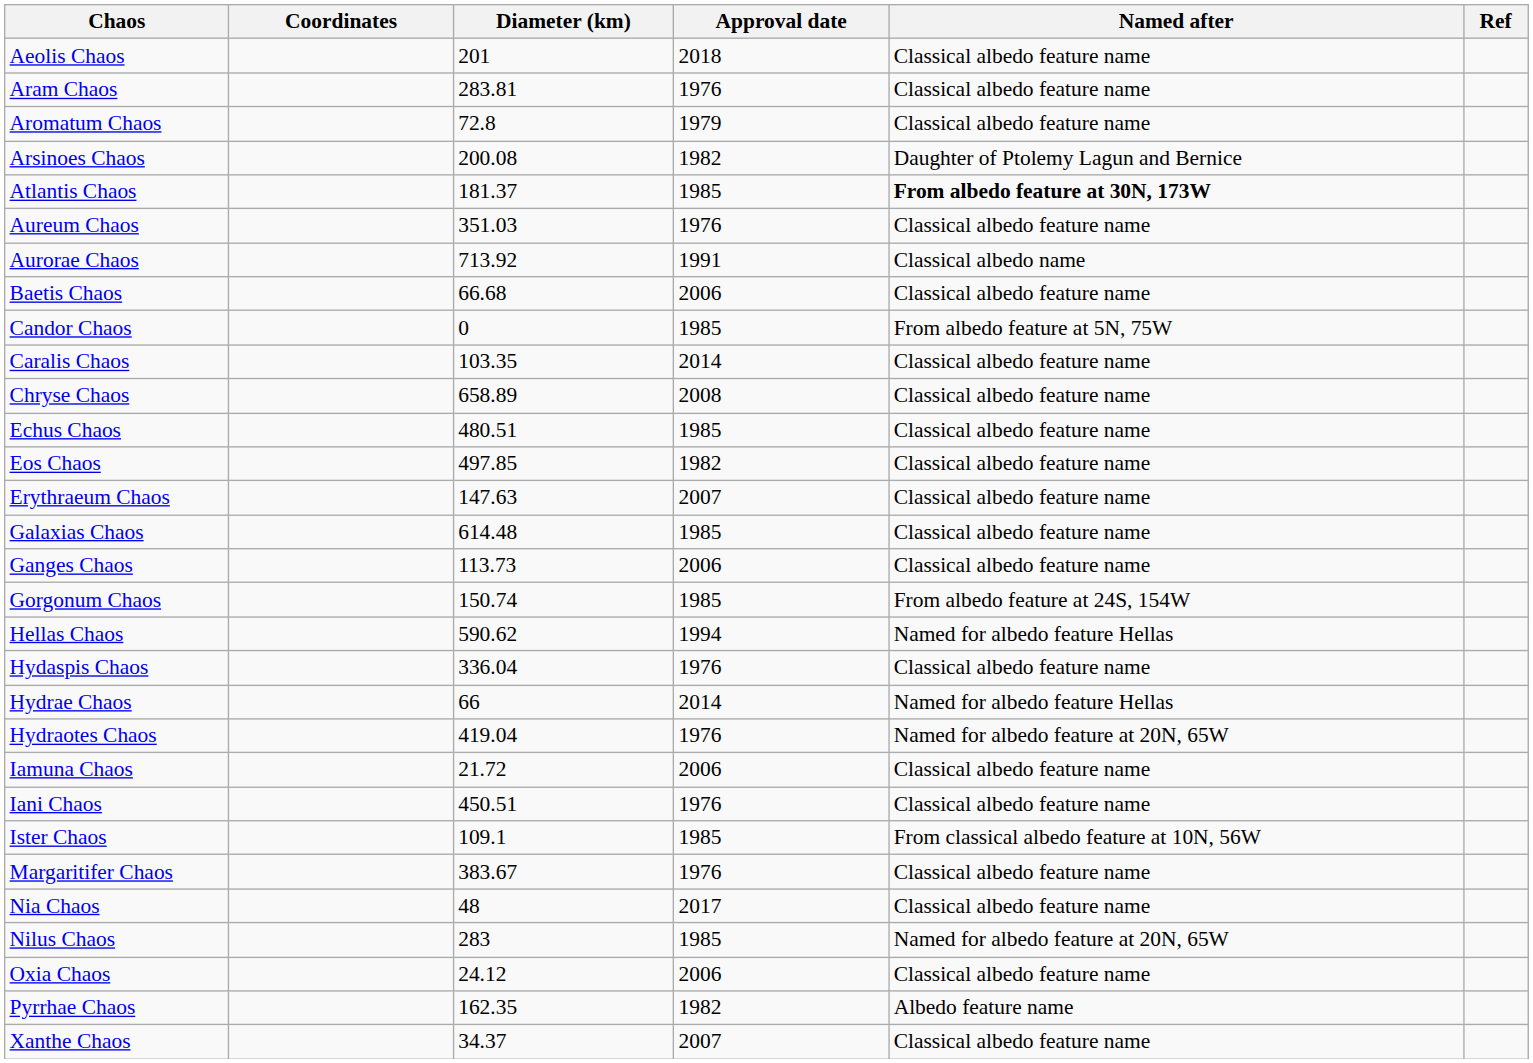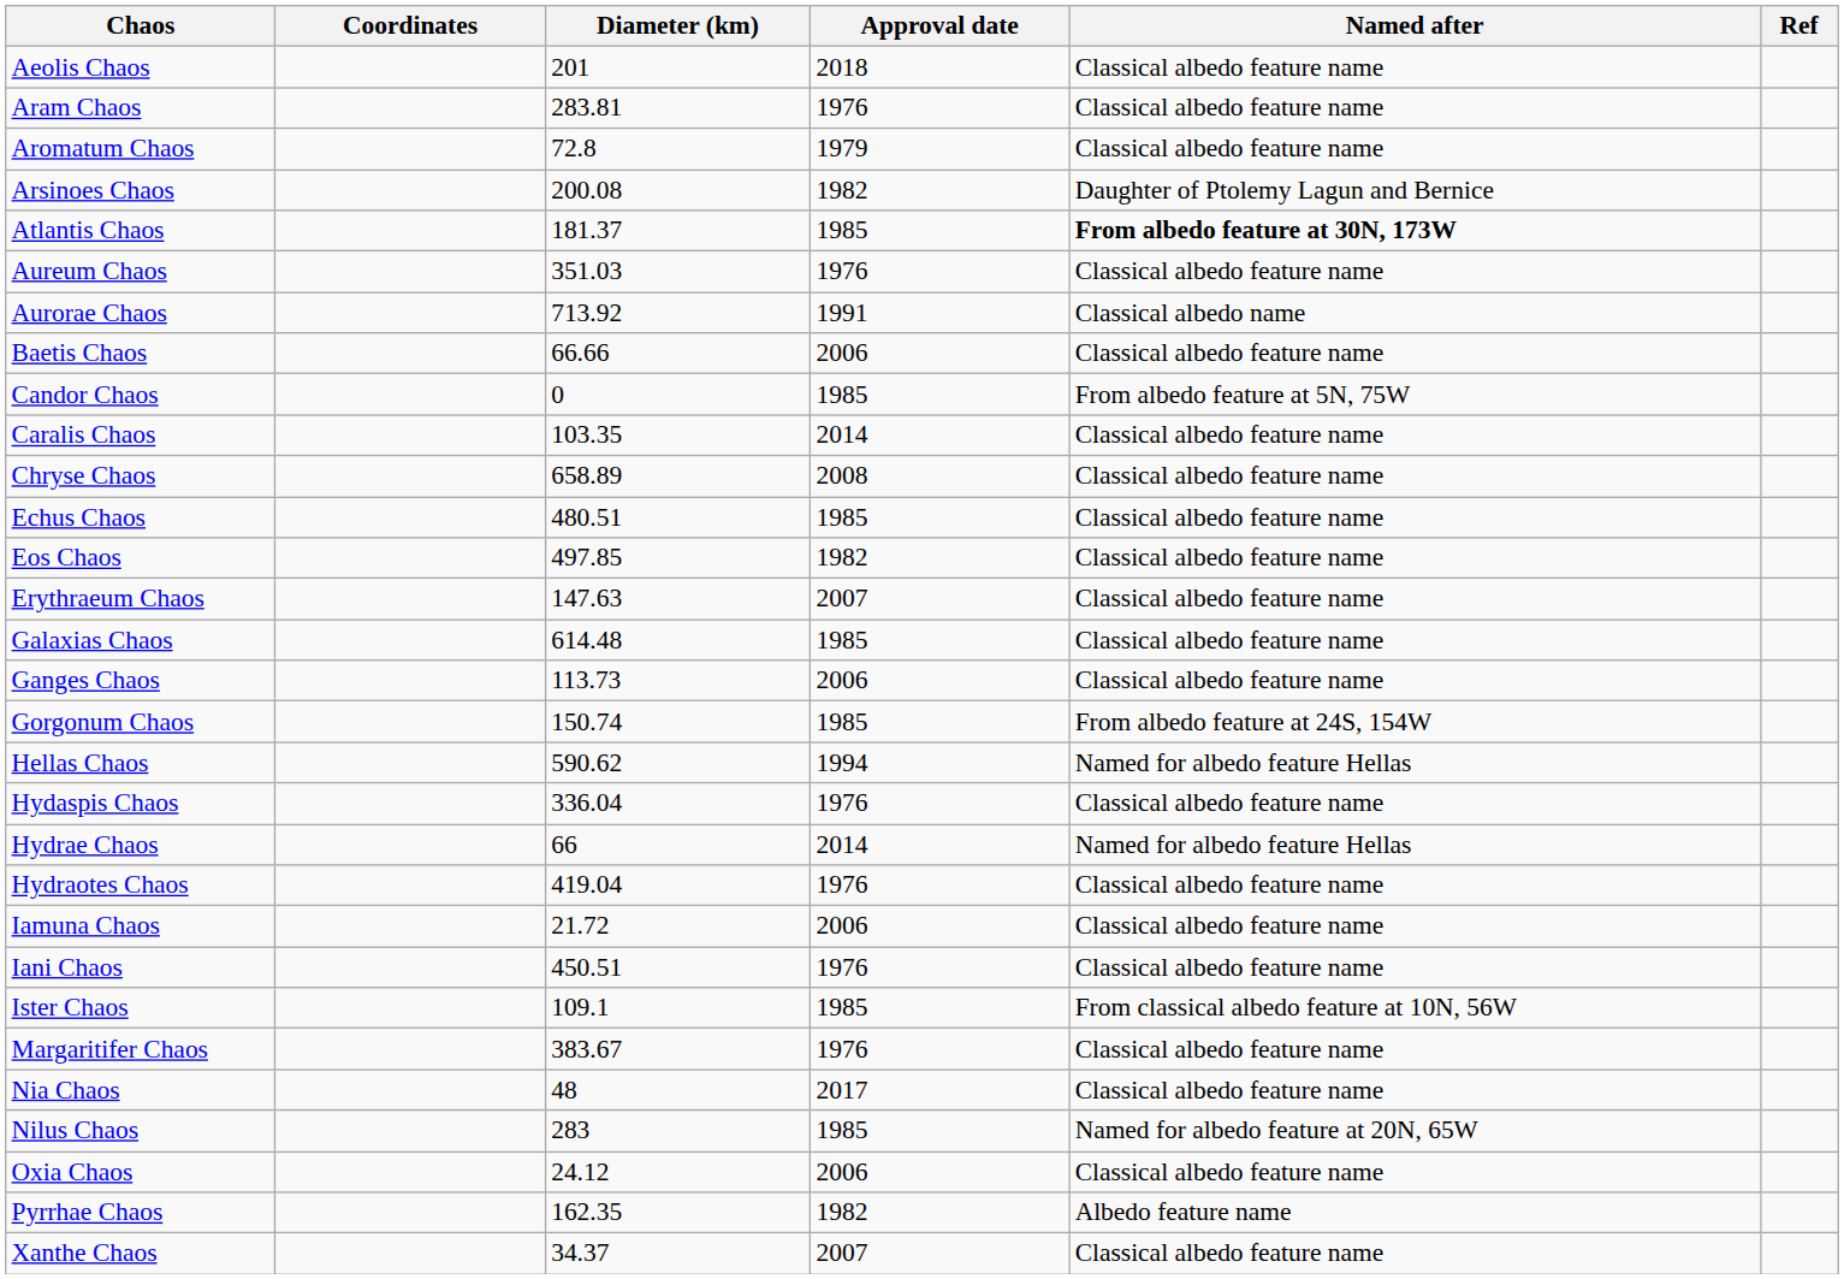 <table class="wikitable sortable" style="min-width: 90%;">
 <tr>
 <th style="width:10em">Chaos</th>
 <th style="width:10em">Coordinates</th>
 <th>Diameter (km)</th>
 <th>Approval date</th>
 <th>Named after</th>
 <th>Ref</th>
 </tr>
 <tr id="Aeolis">
 <td><a href='#'>Aeolis Chaos</a></td>
 <td></td>
 <td>201</td>
 <td>2018</td>
 <td>Classical albedo feature name</td>
 <td></td>
 </tr>
 <tr id="Aram">
 <td><a href='#'>Aram Chaos</a></td>
 <td></td>
 <td>283.81</td>
 <td>1976</td>
 <td>Classical albedo feature name</td>
 <td></td>
 </tr>
 <tr id="Aromatum">
 <td><a href='#'>Aromatum Chaos</a></td>
 <td></td>
 <td>72.8</td>
 <td>1979</td>
 <td>Classical albedo feature name</td>
 <td></td>
 </tr>
 <tr id="Arsinoes">
 <td><a href='#'>Arsinoes Chaos</a></td>
 <td></td>
 <td>200.08</td>
 <td>1982</td>
 <td>Daughter of Ptolemy Lagun and Bernice</td>
 <td></td>
 </tr>
 <tr id="Atlantis">
 <td><a href='#'>Atlantis Chaos</a></td>
 <td></td>
 <td>181.37</td>
 <td>1985</td>
 <td><strong>From albedo feature at 30N, 173W</strong></td>
 <td></td>
 </tr>
 <tr id="Aureum">
 <td><a href='#'>Aureum Chaos</a></td>
 <td></td>
 <td>351.03</td>
 <td>1976</td>
 <td>Classical albedo feature name</td>
 <td></td>
 </tr>
 <tr id="Aurorae">
 <td><a href='#'>Aurorae Chaos</a></td>
 <td></td>
 <td>713.92</td>
 <td>1991</td>
 <td>Classical albedo name</td>
 <td></td>
 </tr>
 <tr id="Baetis">
 <td><a href='#'>Baetis Chaos</a></td>
 <td></td>
-<td>66.68</td>
+<td>66.66</td>
 <td>2006</td>
 <td>Classical albedo feature name</td>
 <td></td>
 </tr>
 <tr id="Candor">
 <td><a href='#'>Candor Chaos</a></td>
 <td></td>
 <td>0</td>
 <td>1985</td>
 <td>From albedo feature at 5N, 75W</td>
 <td></td>
 </tr>
 <tr id="Caralis">
 <td><a href='#'>Caralis Chaos</a></td>
 <td></td>
 <td>103.35</td>
 <td>2014</td>
 <td>Classical albedo feature name</td>
 <td></td>
 </tr>
 <tr id="Chryse">
 <td><a href='#'>Chryse Chaos</a></td>
 <td></td>
 <td>658.89</td>
 <td>2008</td>
 <td>Classical albedo feature name</td>
 <td></td>
 </tr>
 <tr id="Echus">
 <td><a href='#'>Echus Chaos</a></td>
 <td></td>
 <td>480.51</td>
 <td>1985</td>
 <td>Classical albedo feature name</td>
 <td></td>
 </tr>
 <tr id="Eos">
 <td><a href='#'>Eos Chaos</a></td>
 <td></td>
 <td>497.85</td>
 <td>1982</td>
 <td>Classical albedo feature name</td>
 <td></td>
 </tr>
 <tr id="Erythraeum">
 <td><a href='#'>Erythraeum Chaos</a></td>
 <td></td>
 <td>147.63</td>
 <td>2007</td>
 <td>Classical albedo feature name</td>
 <td></td>
 </tr>
 <tr id="Galaxias">
 <td><a href='#'>Galaxias Chaos</a></td>
 <td></td>
 <td>614.48</td>
 <td>1985</td>
 <td>Classical albedo feature name</td>
 <td></td>
 </tr>
 <tr id="Ganges">
 <td><a href='#'>Ganges Chaos</a></td>
 <td></td>
 <td>113.73</td>
 <td>2006</td>
 <td>Classical albedo feature name</td>
 <td></td>
 </tr>
 <tr id="Gorgonum">
 <td><a href='#'>Gorgonum Chaos</a></td>
 <td></td>
 <td>150.74</td>
 <td>1985</td>
 <td>From albedo feature at 24S, 154W</td>
 <td></td>
 </tr>
 <tr id="Hellas">
 <td><a href='#'>Hellas Chaos</a></td>
 <td></td>
 <td>590.62</td>
 <td>1994</td>
 <td>Named for albedo feature Hellas</td>
 <td></td>
 </tr>
 <tr id="Hydaspis">
 <td><a href='#'>Hydaspis Chaos</a></td>
 <td></td>
 <td>336.04</td>
 <td>1976</td>
 <td>Classical albedo feature name</td>
 <td></td>
 </tr>
 <tr id="Hydrae">
 <td><a href='#'>Hydrae Chaos</a></td>
 <td></td>
 <td>66</td>
 <td>2014</td>
 <td>Named for albedo feature Hellas</td>
 <td></td>
 </tr>
 <tr id="Hydraotes">
 <td><a href='#'>Hydraotes Chaos</a></td>
 <td></td>
 <td>419.04</td>
 <td>1976</td>
-<td>Named for albedo feature at 20N, 65W</td>
+<td>Classical albedo feature name</td>
 <td></td>
 </tr>
 <tr id="Iamuna">
 <td><a href='#'>Iamuna Chaos</a></td>
 <td></td>
 <td>21.72</td>
 <td>2006</td>
 <td>Classical albedo feature name</td>
 <td></td>
 </tr>
 <tr id="Iani">
 <td><a href='#'>Iani Chaos</a></td>
 <td></td>
 <td>450.51</td>
 <td>1976</td>
 <td>Classical albedo feature name</td>
 <td></td>
 </tr>
 <tr id="Ister">
 <td><a href='#'>Ister Chaos</a></td>
 <td></td>
 <td>109.1</td>
 <td>1985</td>
 <td>From classical albedo feature at 10N, 56W</td>
 <td></td>
 </tr>
 <tr id="Margaritifer">
 <td><a href='#'>Margaritifer Chaos</a></td>
 <td></td>
 <td>383.67</td>
 <td>1976</td>
 <td>Classical albedo feature name</td>
 <td></td>
 </tr>
 <tr id="Nia">
 <td><a href='#'>Nia Chaos</a></td>
 <td></td>
 <td>48</td>
 <td>2017</td>
 <td>Classical albedo feature name</td>
 <td></td>
 </tr>
 <tr id="Nilus">
 <td><a href='#'>Nilus Chaos</a></td>
 <td></td>
 <td>283</td>
 <td>1985</td>
 <td>Named for albedo feature at 20N, 65W</td>
 <td></td>
 </tr>
 <tr id="Oxia">
 <td><a href='#'>Oxia Chaos</a></td>
 <td></td>
 <td>24.12</td>
 <td>2006</td>
 <td>Classical albedo feature name</td>
 <td></td>
 </tr>
 <tr id="Pyrrhae">
 <td><a href='#'>Pyrrhae Chaos</a></td>
 <td></td>
 <td>162.35</td>
 <td>1982</td>
 <td>Albedo feature name</td>
 <td></td>
 </tr>
 <tr id="Xanthe">
 <td><a href='#'>Xanthe Chaos</a></td>
 <td></td>
 <td>34.37</td>
 <td>2007</td>
 <td>Classical albedo feature name</td>
 <td></td>
 </tr>
 </table>
